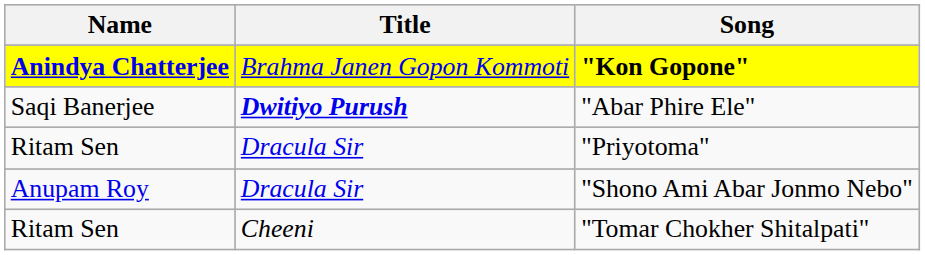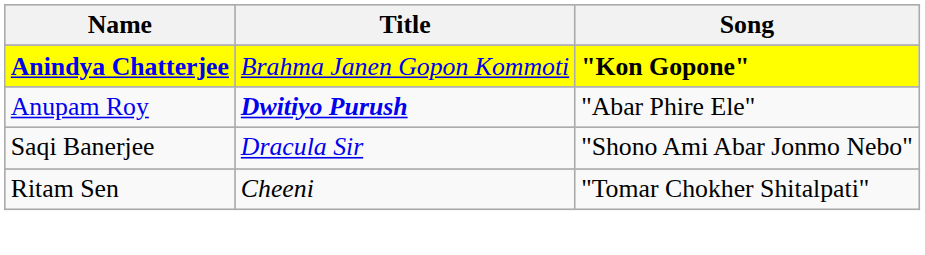 <table class="wikitable">
 <tr>
 <th>Name</th>
 <th>Title</th>
 <th>Song</th>
 </tr>
 <tr>
 <td style="background:#FFFF00"><strong><a href='#'>Anindya Chatterjee</a></strong></td>
 <td style="background:#FFFF00"><em><a href='#'>Brahma Janen Gopon Kommoti</a></em></td>
 <td style="background:#FFFF00"><strong>"Kon Gopone"</strong></td>
 </tr>
 <tr>
-<td>Saqi Banerjee</td>
+<td><a href='#'>Anupam Roy</a></td>
 <td><strong><em><a href='#'>Dwitiyo Purush</a></em></strong></td>
 <td>"Abar Phire Ele"</td>
 </tr>
 <tr>
-<td>Ritam Sen</td>
-<td><em><a href='#'>Dracula Sir</a></em></td>
-<td>"Priyotoma"</td>
-</tr>
-<tr>
-<td><a href='#'>Anupam Roy</a></td>
+<td>Saqi Banerjee</td>
 <td><em><a href='#'>Dracula Sir</a></em></td>
 <td>"Shono Ami Abar Jonmo Nebo"</td>
 </tr>
 <tr>
 <td>Ritam Sen</td>
 <td><em>Cheeni</em></td>
 <td>"Tomar Chokher Shitalpati"</td>
 </tr>
 </table>
